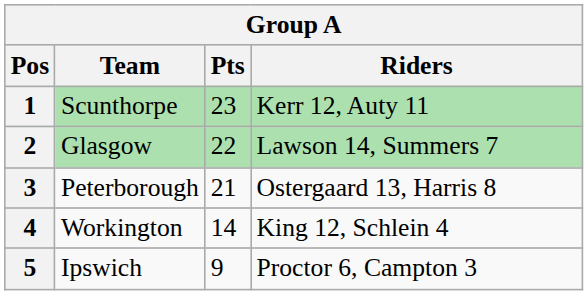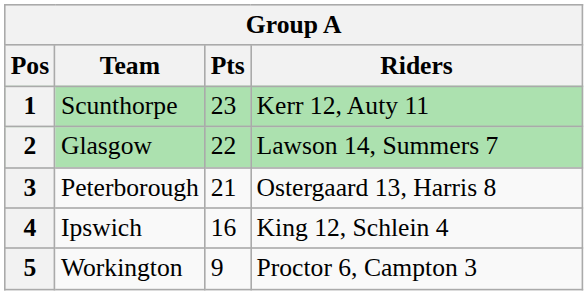 <table class="wikitable">
 <tr>
 <th colspan="4">Group A</th>
 </tr>
 <tr>
 <th width=20>Pos</th>
 <th width=80>Team</th>
 <th width=20>Pts</th>
 <th width=200>Riders</th>
 </tr>
 <tr style="background:#ACE1AF;">
 <th>1</th>
 <td>Scunthorpe</td>
 <td>23</td>
 <td>Kerr 12, Auty 11</td>
 </tr>
 <tr style="background:#ACE1AF;">
 <th>2</th>
 <td>Glasgow</td>
 <td>22</td>
 <td>Lawson 14, Summers 7</td>
 </tr>
 <tr>
 <th>3</th>
 <td>Peterborough</td>
 <td>21</td>
 <td>Ostergaard 13, Harris 8</td>
 </tr>
 <tr>
 <th>4</th>
-<td>Workington</td>
-<td>14</td>
+<td>Ipswich</td>
+<td>16</td>
 <td>King 12, Schlein 4</td>
 </tr>
 <tr>
 <th>5</th>
-<td>Ipswich</td>
+<td>Workington</td>
 <td>9</td>
 <td>Proctor 6, Campton 3</td>
 </tr>
 </table>
